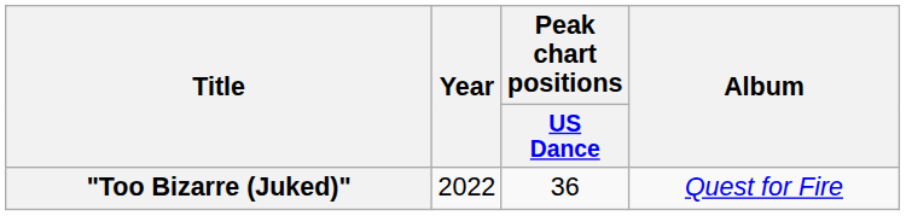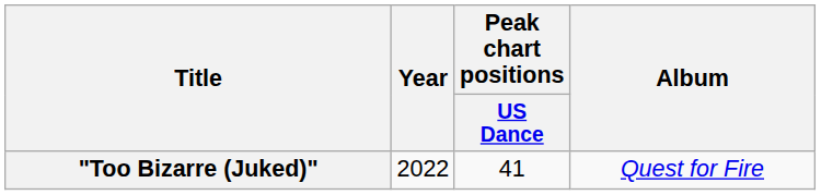 <table class="wikitable plainrowheaders" style="text-align:center;">
 <tr>
 <th scope="col" rowspan="2" style="width:16em;">Title</th>
 <th scope="col" rowspan="2">Year</th>
 <th scope="col">Peak chart positions</th>
 <th scope="col" rowspan="2" style="width:10em;">Album</th>
 </tr>
 <tr>
 <th scope="col" style="width:2.5em;font-size:90%;"><a href='#'>US<br>Dance</a><br></th>
 </tr>
 <tr>
 <th scope="row">"Too Bizarre (Juked)"</th>
 <td>2022</td>
-<td>36</td>
+<td>41</td>
 <td><em><a href='#'>Quest for Fire</a></em></td>
 </tr>
 </table>
